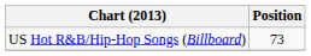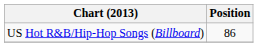 <table class="wikitable">
 <tr>
 <th scope="col">Chart (2013)</th>
 <th scope="col">Position</th>
 </tr>
 <tr>
 <td>US <a href='#'>Hot R&B/Hip-Hop Songs</a> (<em><a href='#'>Billboard</a></em>)</td>
-<td style="text-align:center;">73</td>
+<td style="text-align:center;">86</td>
 </tr>
 <tr>
 </tr>
 </table>
